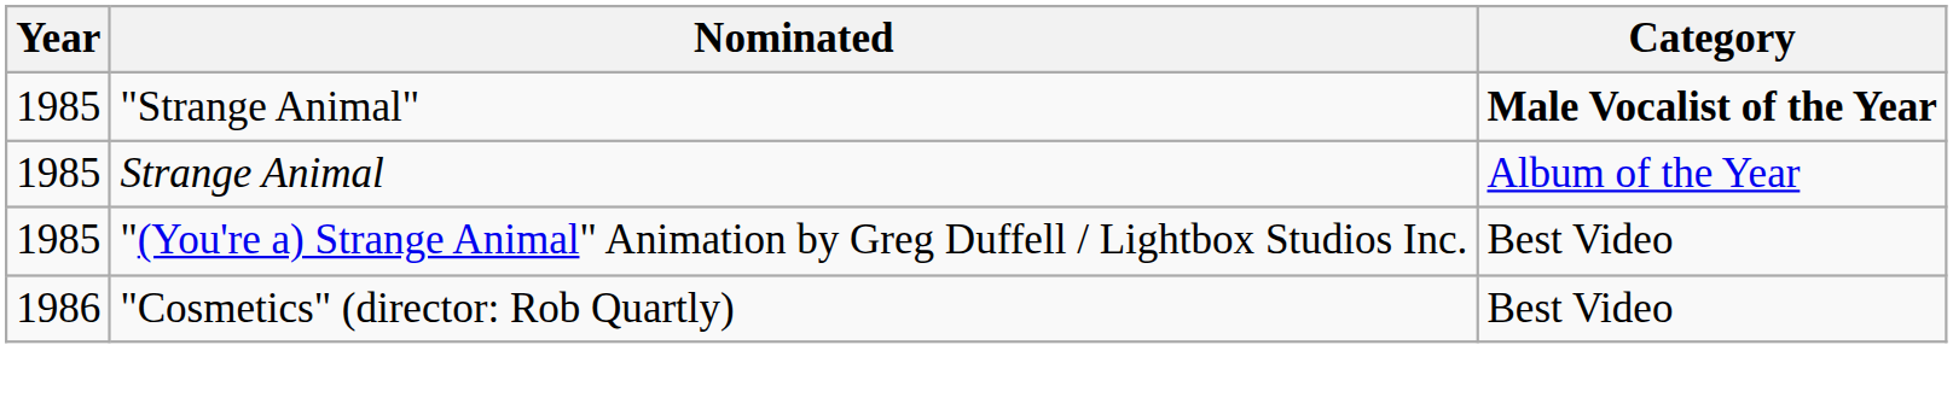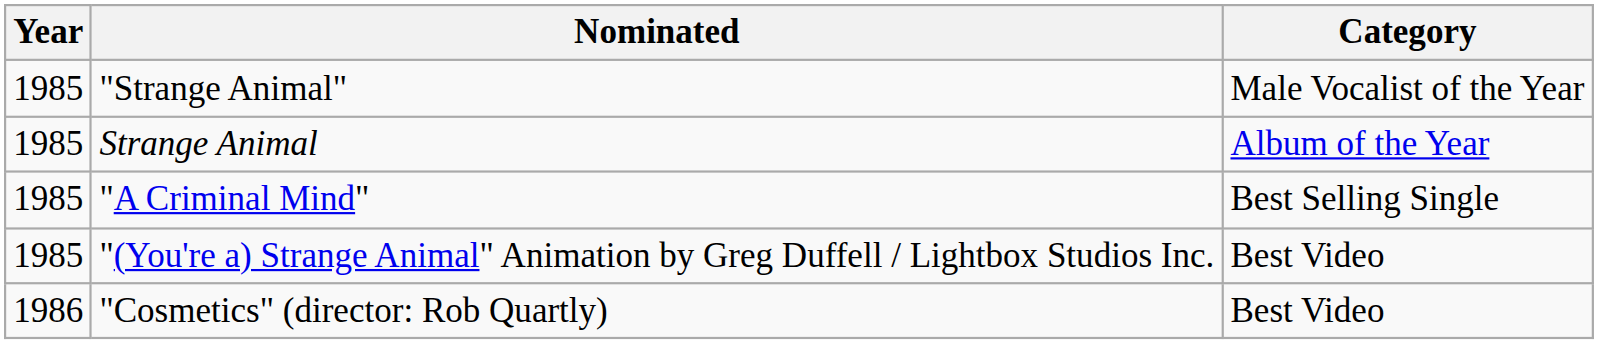 <table class="wikitable">
 <tr>
 <th align="left">Year</th>
 <th align="left">Nominated</th>
 <th align="left">Category</th>
 </tr>
 <tr>
 <td align="left">1985</td>
 <td align="left">"Strange Animal"</td>
-<td align="left"><strong>Male Vocalist of the Year</strong></td>
+<td align="left">Male Vocalist of the Year</td>
 </tr>
 <tr>
 <td align="left">1985</td>
 <td align="left"><em>Strange Animal</em></td>
 <td align="left"><a href='#'>Album of the Year</a></td>
+</tr>
+<tr>
+<td align="left">1985</td>
+<td align="left">"<a href='#'>A Criminal Mind</a>"</td>
+<td align="left">Best Selling Single</td>
 </tr>
 <tr>
 <td align="left">1985</td>
 <td align="left">"<a href='#'>(You're a) Strange Animal</a>" Animation by Greg Duffell / Lightbox Studios Inc.</td>
 <td align="left">Best Video</td>
 </tr>
 <tr>
 <td align="left">1986</td>
 <td align="left">"Cosmetics" (director: Rob Quartly)</td>
 <td align="left">Best Video</td>
 </tr>
 </table>
